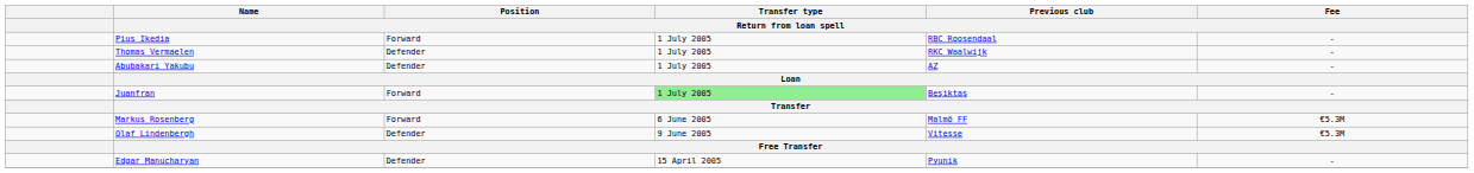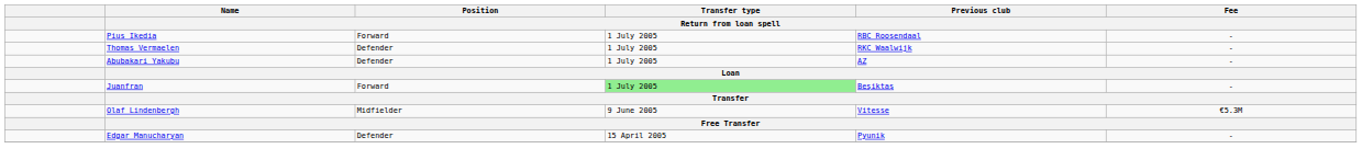 <table class="wikitable" style="width:100%; font-size:85%;">
 <tr>
 <th width="2%"></th>
 <th width="5%">Name</th>
 <th width="5%">Position</th>
 <th width="5%">Transfer type</th>
 <th width="5%">Previous club</th>
 <th width="5%">Fee</th>
 </tr>
 <tr>
 <th></th>
 <th colspan="5" align="center">Return from loan spell</th>
 </tr>
 <tr>
 <td align=center></td>
 <td align=left> <a href='#'>Pius Ikedia</a></td>
 <td align=left>Forward</td>
 <td align=left>1 July 2005</td>
 <td align=left> <a href='#'>RBC Roosendaal</a></td>
 <td align=center>-</td>
 </tr>
 <tr>
 <td align=center></td>
 <td align=left> <a href='#'>Thomas Vermaelen</a></td>
 <td align=left>Defender</td>
 <td align=left>1 July 2005</td>
 <td align=left> <a href='#'>RKC Waalwijk</a></td>
 <td align=center>-</td>
 </tr>
 <tr>
 <td align=center></td>
 <td align=left> <a href='#'>Abubakari Yakubu</a></td>
 <td align=left>Defender</td>
 <td align=left>1 July 2005</td>
 <td align=left> <a href='#'>AZ</a></td>
 <td align=center>-</td>
 </tr>
 <tr>
 <th></th>
 <th colspan="5" align="center">Loan</th>
 </tr>
 <tr>
 <td align=center></td>
 <td align=left> <a href='#'>Juanfran</a></td>
 <td align=left>Forward</td>
 <td align=left style="background: lightgreen;">1 July 2005</td>
 <td align=left> <a href='#'>Beşiktaş</a></td>
 <td align=center>-</td>
 </tr>
 <tr>
 <th></th>
 <th colspan="5" align="center">Transfer</th>
 </tr>
 <tr>
 <td align=center></td>
-<td align=left> <a href='#'>Markus Rosenberg</a></td>
-<td align=left>Forward</td>
-<td align=left>6 June 2005</td>
-<td align=left> <a href='#'>Malmö FF</a></td>
-<td align=center>€5.3M</td>
-</tr>
-<tr>
-<td align=center></td>
 <td align=left> <a href='#'>Olaf Lindenbergh</a></td>
-<td align=left>Defender</td>
+<td align=left>Midfielder</td>
 <td align=left>9 June 2005</td>
 <td align=left> <a href='#'>Vitesse</a></td>
 <td align=center>€5.3M</td>
 </tr>
 <tr>
 <th></th>
 <th colspan="5" align="center">Free Transfer</th>
 </tr>
 <tr>
 <td align=center></td>
 <td align=left> <a href='#'>Edgar Manucharyan</a></td>
 <td align=left>Defender</td>
 <td align=left>15 April 2005</td>
 <td align=left> <a href='#'>Pyunik</a></td>
 <td align=center>-</td>
 </tr>
 <tr>
 </tr>
 </table>
